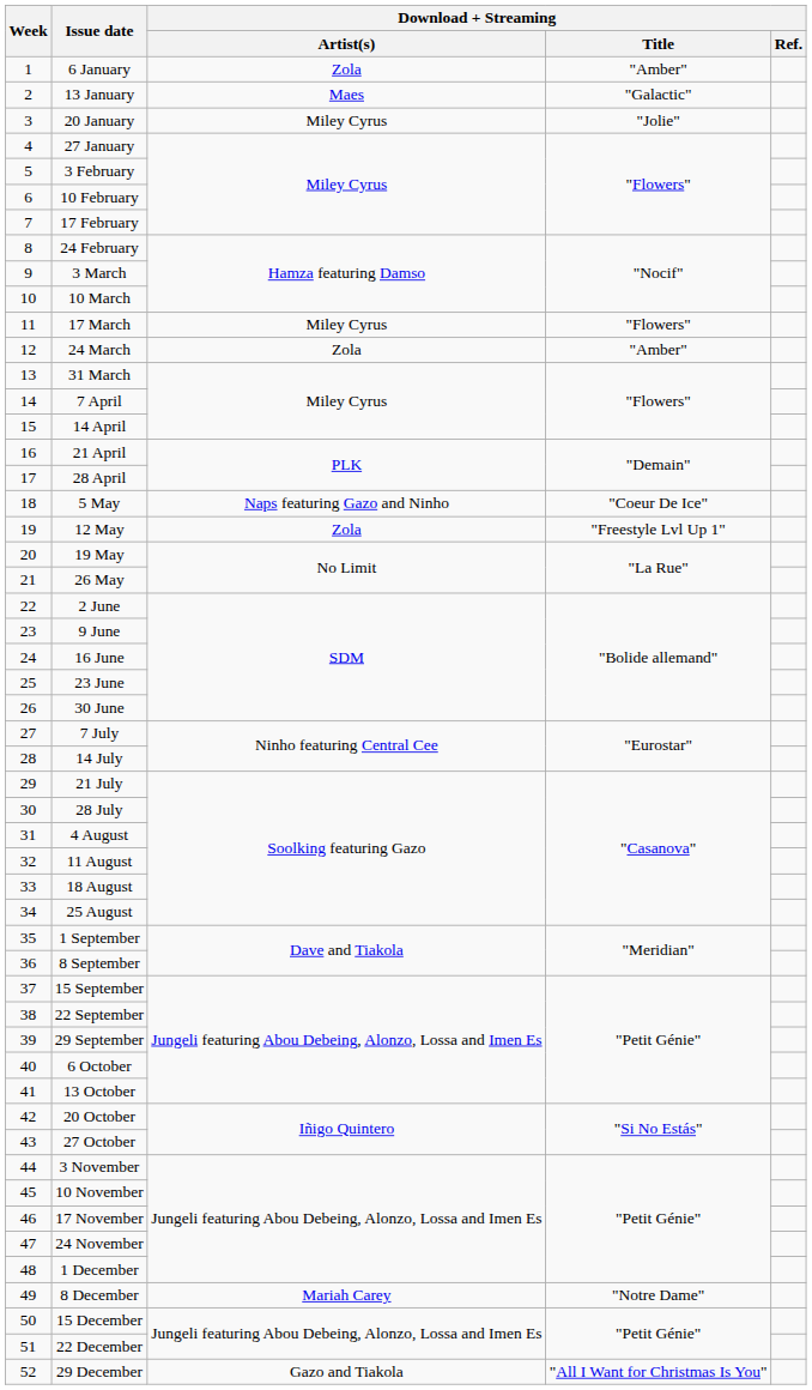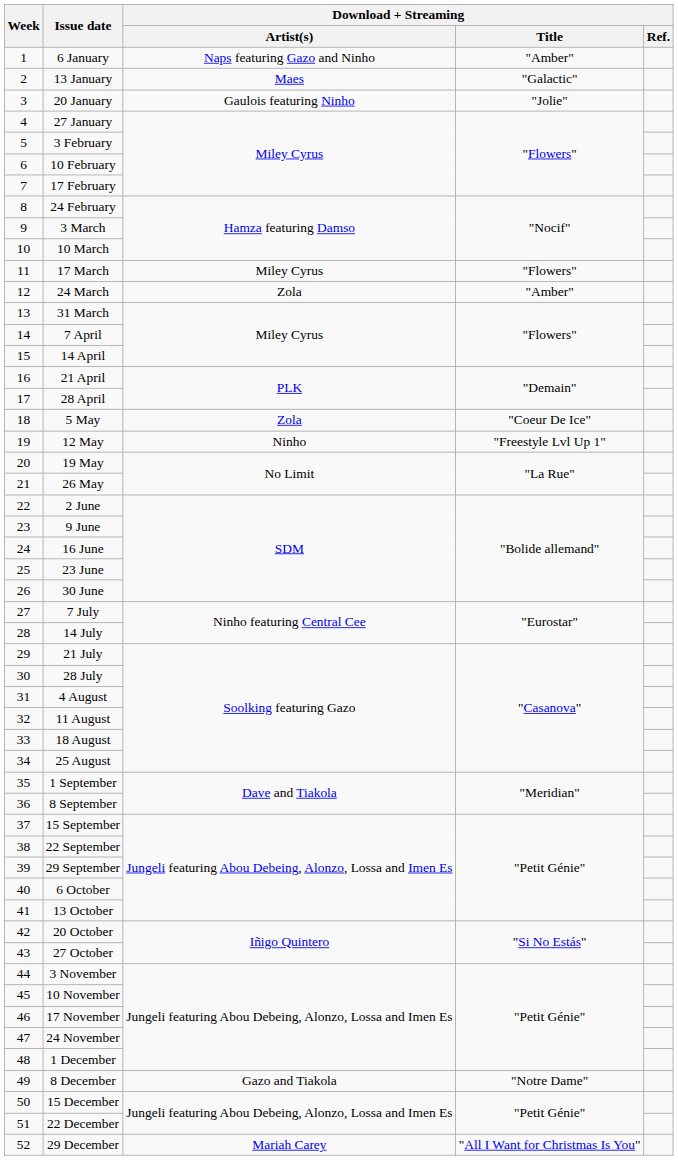 <table class="wikitable" style="text-align:center;">
 <tr>
 <th rowspan="2">Week</th>
 <th rowspan="2">Issue date</th>
 <th colspan="3">Download + Streaming</th>
 </tr>
 <tr>
 <th>Artist(s)</th>
 <th>Title</th>
 <th>Ref.</th>
 </tr>
 <tr>
 <td>1</td>
 <td>6 January</td>
-<td><a href='#'>Zola</a></td>
+<td><a href='#'>Naps</a> featuring <a href='#'>Gazo</a> and Ninho</td>
 <td>"Amber"</td>
 <td></td>
 </tr>
 <tr>
 <td>2</td>
 <td>13 January</td>
 <td><a href='#'>Maes</a></td>
 <td>"Galactic"</td>
 <td></td>
 </tr>
 <tr>
 <td>3</td>
 <td>20 January</td>
-<td>Miley Cyrus</td>
+<td>Gaulois featuring <a href='#'>Ninho</a></td>
 <td>"Jolie"</td>
 <td></td>
 </tr>
 <tr>
 <td>4</td>
 <td>27 January</td>
 <td rowspan="4"><a href='#'>Miley Cyrus</a></td>
 <td rowspan="4">"<a href='#'>Flowers</a>"</td>
 <td></td>
 </tr>
 <tr>
 <td>5</td>
 <td>3 February</td>
 <td></td>
 </tr>
 <tr>
 <td>6</td>
 <td>10 February</td>
 <td></td>
 </tr>
 <tr>
 <td>7</td>
 <td>17 February</td>
 <td></td>
 </tr>
 <tr>
 <td>8</td>
 <td>24 February</td>
 <td rowspan="3"><a href='#'>Hamza</a> featuring <a href='#'>Damso</a></td>
 <td rowspan="3">"Nocif"</td>
 <td></td>
 </tr>
 <tr>
 <td>9</td>
 <td>3 March</td>
 <td></td>
 </tr>
 <tr>
 <td>10</td>
 <td>10 March</td>
 <td></td>
 </tr>
 <tr>
 <td>11</td>
 <td>17 March</td>
 <td>Miley Cyrus</td>
 <td>"Flowers"</td>
 <td></td>
 </tr>
 <tr>
 <td>12</td>
 <td>24 March</td>
 <td>Zola</td>
 <td>"Amber"</td>
 <td></td>
 </tr>
 <tr>
 <td>13</td>
 <td>31 March</td>
 <td rowspan="3">Miley Cyrus</td>
 <td rowspan="3">"Flowers"</td>
 <td></td>
 </tr>
 <tr>
 <td>14</td>
 <td>7 April</td>
 <td></td>
 </tr>
 <tr>
 <td>15</td>
 <td>14 April</td>
 <td></td>
 </tr>
 <tr>
 <td>16</td>
 <td>21 April</td>
 <td rowspan=2><a href='#'>PLK</a></td>
 <td rowspan=2>"Demain"</td>
 <td></td>
 </tr>
 <tr>
 <td>17</td>
 <td>28 April</td>
 <td></td>
 </tr>
 <tr>
 <td>18</td>
 <td>5 May</td>
-<td><a href='#'>Naps</a> featuring <a href='#'>Gazo</a> and Ninho</td>
+<td><a href='#'>Zola</a></td>
 <td>"Coeur De Ice"</td>
 <td></td>
 </tr>
 <tr>
 <td>19</td>
 <td>12 May</td>
-<td><a href='#'>Zola</a></td>
+<td>Ninho</td>
 <td>"Freestyle Lvl Up 1"</td>
 <td></td>
 </tr>
 <tr>
 <td>20</td>
 <td>19 May</td>
 <td rowspan="2">No Limit</td>
 <td rowspan="2">"La Rue"</td>
 <td></td>
 </tr>
 <tr>
 <td>21</td>
 <td>26 May</td>
 <td></td>
 </tr>
 <tr>
 <td>22</td>
 <td>2 June</td>
 <td rowspan="5"><a href='#'>SDM</a></td>
 <td rowspan="5">"Bolide allemand"</td>
 <td></td>
 </tr>
 <tr>
 <td>23</td>
 <td>9 June</td>
 <td></td>
 </tr>
 <tr>
 <td>24</td>
 <td>16 June</td>
 <td></td>
 </tr>
 <tr>
 <td>25</td>
 <td>23 June</td>
 <td></td>
 </tr>
 <tr>
 <td>26</td>
 <td>30 June</td>
 <td></td>
 </tr>
 <tr>
 <td>27</td>
 <td>7 July</td>
 <td rowspan=2>Ninho featuring <a href='#'>Central Cee</a></td>
 <td rowspan=2>"Eurostar"</td>
 <td></td>
 </tr>
 <tr>
 <td>28</td>
 <td>14 July</td>
 <td></td>
 </tr>
 <tr>
 <td>29</td>
 <td>21 July</td>
 <td rowspan="6"><a href='#'>Soolking</a> featuring Gazo</td>
 <td rowspan="6">"<a href='#'>Casanova</a>"</td>
 <td></td>
 </tr>
 <tr>
 <td>30</td>
 <td>28 July</td>
 <td></td>
 </tr>
 <tr>
 <td>31</td>
 <td>4 August</td>
 <td></td>
 </tr>
 <tr>
 <td>32</td>
 <td>11 August</td>
 <td></td>
 </tr>
 <tr>
 <td>33</td>
 <td>18 August</td>
 <td></td>
 </tr>
 <tr>
 <td>34</td>
 <td>25 August</td>
 <td></td>
 </tr>
 <tr>
 <td>35</td>
 <td>1 September</td>
 <td rowspan="2"><a href='#'>Dave</a> and <a href='#'>Tiakola</a></td>
 <td rowspan="2">"Meridian"</td>
 <td></td>
 </tr>
 <tr>
 <td>36</td>
 <td>8 September</td>
 <td></td>
 </tr>
 <tr>
 <td>37</td>
 <td>15 September</td>
 <td rowspan="5"><a href='#'>Jungeli</a> featuring <a href='#'>Abou Debeing</a>, <a href='#'>Alonzo</a>, Lossa and <a href='#'>Imen Es</a></td>
 <td rowspan="5">"Petit Génie"</td>
 <td></td>
 </tr>
 <tr>
 <td>38</td>
 <td>22 September</td>
 <td></td>
 </tr>
 <tr>
 <td>39</td>
 <td>29 September</td>
 <td></td>
 </tr>
 <tr>
 <td>40</td>
 <td>6 October</td>
 <td></td>
 </tr>
 <tr>
 <td>41</td>
 <td>13 October</td>
 <td></td>
 </tr>
 <tr>
 <td>42</td>
 <td>20 October</td>
 <td rowspan=2><a href='#'>Iñigo Quintero</a></td>
 <td rowspan=2>"<a href='#'>Si No Estás</a>"</td>
 <td></td>
 </tr>
 <tr>
 <td>43</td>
 <td>27 October</td>
 <td></td>
 </tr>
 <tr>
 <td>44</td>
 <td>3 November</td>
 <td rowspan="5">Jungeli featuring Abou Debeing, Alonzo, Lossa and Imen Es</td>
 <td rowspan="5">"Petit Génie"</td>
 <td></td>
 </tr>
 <tr>
 <td>45</td>
 <td>10 November</td>
 <td></td>
 </tr>
 <tr>
 <td>46</td>
 <td>17 November</td>
 <td></td>
 </tr>
 <tr>
 <td>47</td>
 <td>24 November</td>
 <td></td>
 </tr>
 <tr>
 <td>48</td>
 <td>1 December</td>
 <td></td>
 </tr>
 <tr>
 <td>49</td>
 <td>8 December</td>
-<td><a href='#'>Mariah Carey</a></td>
+<td>Gazo and Tiakola</td>
 <td>"Notre Dame"</td>
 <td></td>
 </tr>
 <tr>
 <td>50</td>
 <td>15 December</td>
 <td rowspan=2>Jungeli featuring Abou Debeing, Alonzo, Lossa and Imen Es</td>
 <td rowspan=2>"Petit Génie"</td>
 <td></td>
 </tr>
 <tr>
 <td>51</td>
 <td>22 December</td>
 <td></td>
 </tr>
 <tr>
 <td>52</td>
 <td>29 December</td>
-<td>Gazo and Tiakola</td>
+<td><a href='#'>Mariah Carey</a></td>
 <td>"<a href='#'>All I Want for Christmas Is You</a>"</td>
 <td></td>
 </tr>
 </table>
